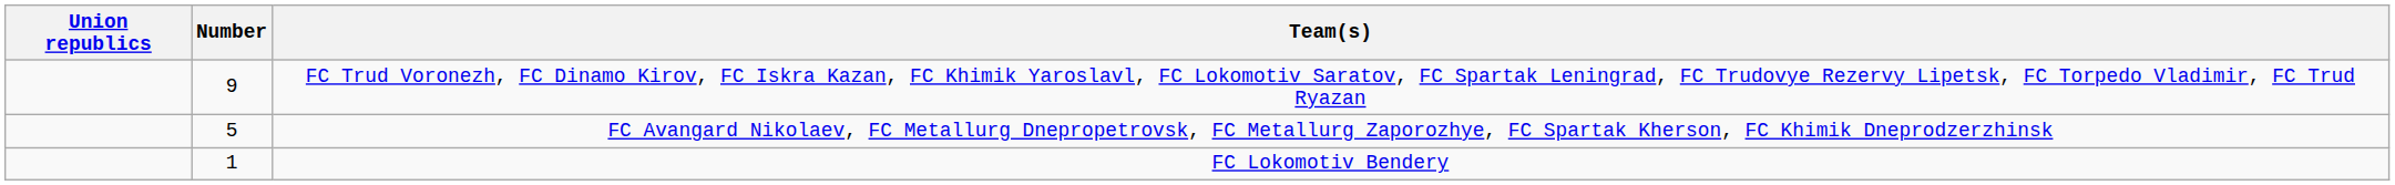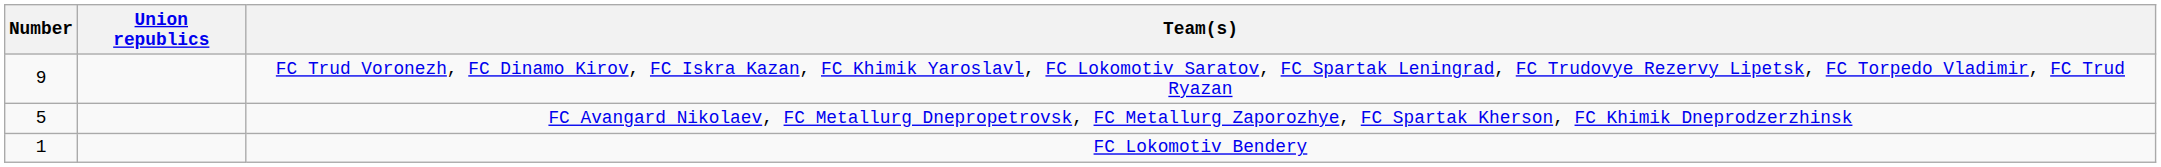 <table class="wikitable" style="text-align:center">
 <tr>
+<th>Number</th>
 <th><a href='#'>Union republics</a></th>
-<th>Number</th>
 <th>Team(s)</th>
 </tr>
 <tr>
+<td rowspan="1">9</td>
 <td align="left"></td>
-<td rowspan="1">9</td>
 <td><a href='#'>FC Trud Voronezh</a>, <a href='#'>FC Dinamo Kirov</a>, <a href='#'>FC Iskra Kazan</a>, <a href='#'>FC Khimik Yaroslavl</a>, <a href='#'>FC Lokomotiv Saratov</a>, <a href='#'>FC Spartak Leningrad</a>, <a href='#'>FC Trudovye Rezervy Lipetsk</a>, <a href='#'>FC Torpedo Vladimir</a>, <a href='#'>FC Trud Ryazan</a></td>
 </tr>
 <tr>
+<td rowspan="1">5</td>
 <td align="left"></td>
-<td rowspan="1">5</td>
 <td><a href='#'>FC Avangard Nikolaev</a>, <a href='#'>FC Metallurg Dnepropetrovsk</a>, <a href='#'>FC Metallurg Zaporozhye</a>, <a href='#'>FC Spartak Kherson</a>, <a href='#'>FC Khimik Dneprodzerzhinsk</a></td>
 </tr>
 <tr>
+<td rowspan="1">1</td>
 <td align="left"></td>
-<td rowspan="1">1</td>
 <td><a href='#'>FC Lokomotiv Bendery</a></td>
 </tr>
 </table>
